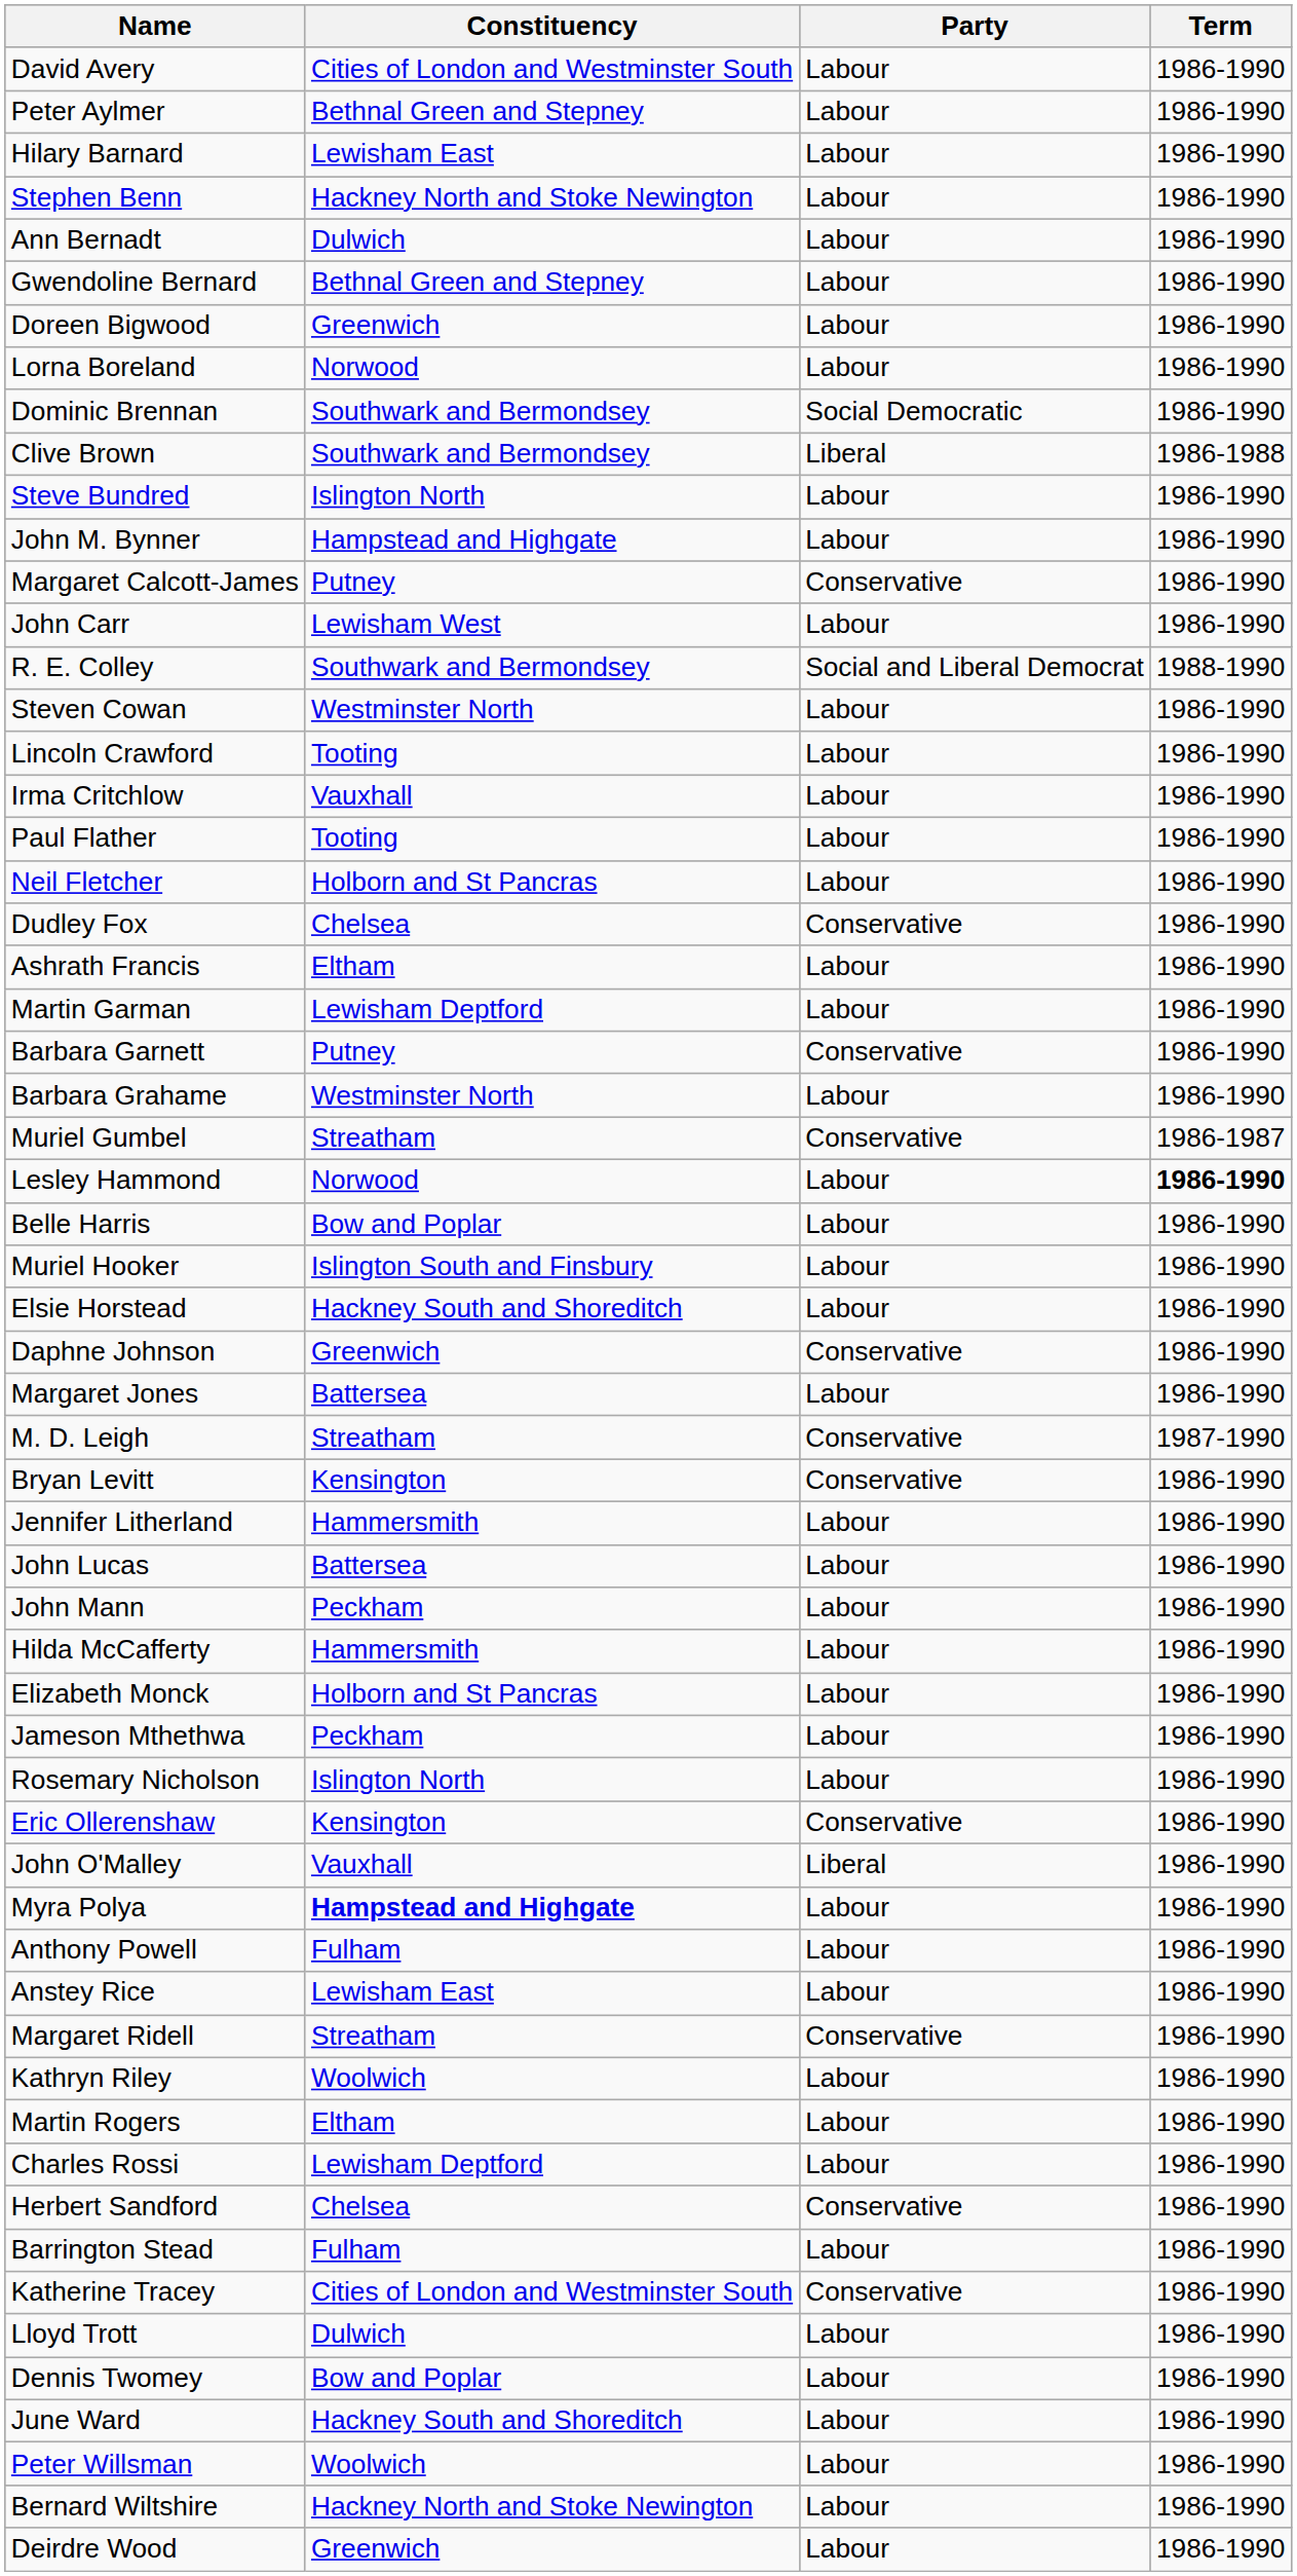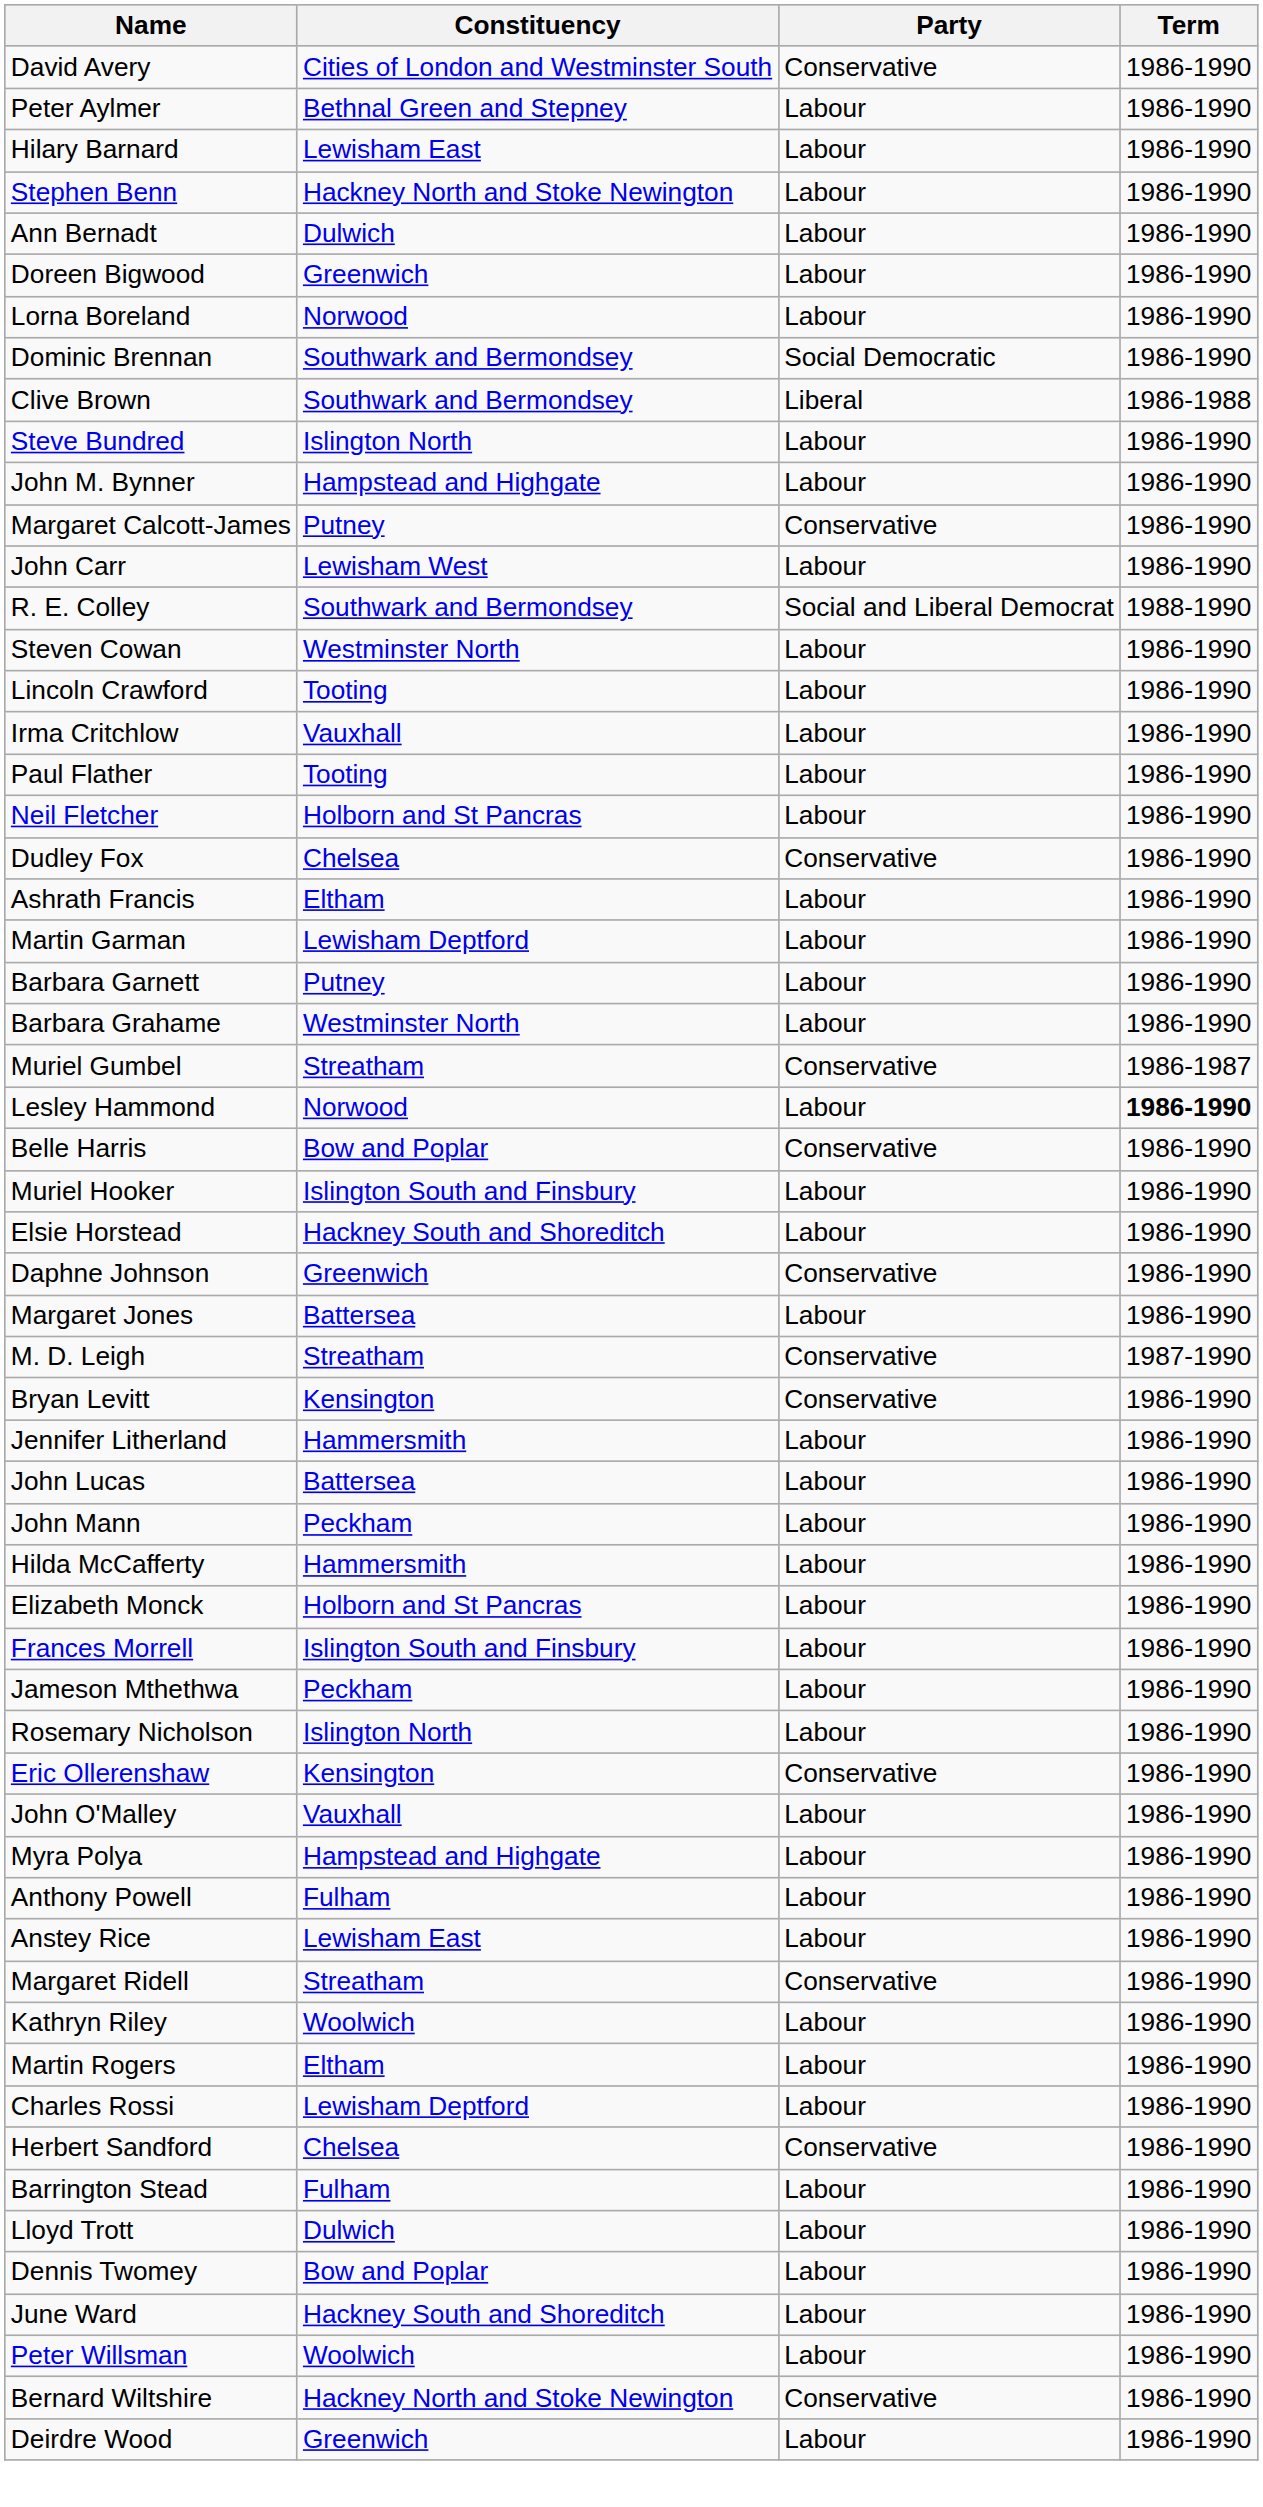 <table class="wikitable sortable">
 <tr>
 <th>Name</th>
 <th>Constituency</th>
 <th>Party</th>
 <th>Term</th>
 </tr>
 <tr>
 <td>David Avery</td>
 <td><a href='#'>Cities of London and Westminster South</a></td>
-<td>Labour</td>
+<td>Conservative</td>
 <td>1986-1990</td>
 </tr>
 <tr>
 <td>Peter Aylmer</td>
 <td><a href='#'>Bethnal Green and Stepney</a></td>
 <td>Labour</td>
 <td>1986-1990</td>
 </tr>
 <tr>
 <td>Hilary Barnard</td>
 <td><a href='#'>Lewisham East</a></td>
 <td>Labour</td>
 <td>1986-1990</td>
 </tr>
 <tr>
 <td><a href='#'>Stephen Benn</a></td>
 <td><a href='#'>Hackney North and Stoke Newington</a></td>
 <td>Labour</td>
 <td>1986-1990</td>
 </tr>
 <tr>
 <td>Ann Bernadt</td>
 <td><a href='#'>Dulwich</a></td>
-<td>Labour</td>
-<td>1986-1990</td>
-</tr>
-<tr>
-<td>Gwendoline Bernard</td>
-<td><a href='#'>Bethnal Green and Stepney</a></td>
 <td>Labour</td>
 <td>1986-1990</td>
 </tr>
 <tr>
 <td>Doreen Bigwood</td>
 <td><a href='#'>Greenwich</a></td>
 <td>Labour</td>
 <td>1986-1990</td>
 </tr>
 <tr>
 <td>Lorna Boreland</td>
 <td><a href='#'>Norwood</a></td>
 <td>Labour</td>
 <td>1986-1990</td>
 </tr>
 <tr>
 <td>Dominic Brennan</td>
 <td><a href='#'>Southwark and Bermondsey</a></td>
 <td>Social Democratic</td>
 <td>1986-1990</td>
 </tr>
 <tr>
 <td>Clive Brown</td>
 <td><a href='#'>Southwark and Bermondsey</a></td>
 <td>Liberal</td>
 <td>1986-1988</td>
 </tr>
 <tr>
 <td><a href='#'>Steve Bundred</a></td>
 <td><a href='#'>Islington North</a></td>
 <td>Labour</td>
 <td>1986-1990</td>
 </tr>
 <tr>
 <td>John M. Bynner</td>
 <td><a href='#'>Hampstead and Highgate</a></td>
 <td>Labour</td>
 <td>1986-1990</td>
 </tr>
 <tr>
 <td>Margaret Calcott-James</td>
 <td><a href='#'>Putney</a></td>
 <td>Conservative</td>
 <td>1986-1990</td>
 </tr>
 <tr>
 <td>John Carr</td>
 <td><a href='#'>Lewisham West</a></td>
 <td>Labour</td>
 <td>1986-1990</td>
 </tr>
 <tr>
 <td>R. E. Colley</td>
 <td><a href='#'>Southwark and Bermondsey</a></td>
 <td>Social and Liberal Democrat</td>
 <td>1988-1990</td>
 </tr>
 <tr>
 <td>Steven Cowan</td>
 <td><a href='#'>Westminster North</a></td>
 <td>Labour</td>
 <td>1986-1990</td>
 </tr>
 <tr>
 <td>Lincoln Crawford</td>
 <td><a href='#'>Tooting</a></td>
 <td>Labour</td>
 <td>1986-1990</td>
 </tr>
 <tr>
 <td>Irma Critchlow</td>
 <td><a href='#'>Vauxhall</a></td>
 <td>Labour</td>
 <td>1986-1990</td>
 </tr>
 <tr>
 <td>Paul Flather</td>
 <td><a href='#'>Tooting</a></td>
 <td>Labour</td>
 <td>1986-1990</td>
 </tr>
 <tr>
 <td><a href='#'>Neil Fletcher</a></td>
 <td><a href='#'>Holborn and St Pancras</a></td>
 <td>Labour</td>
 <td>1986-1990</td>
 </tr>
 <tr>
 <td>Dudley Fox</td>
 <td><a href='#'>Chelsea</a></td>
 <td>Conservative</td>
 <td>1986-1990</td>
 </tr>
 <tr>
 <td>Ashrath Francis</td>
 <td><a href='#'>Eltham</a></td>
 <td>Labour</td>
 <td>1986-1990</td>
 </tr>
 <tr>
 <td>Martin Garman</td>
 <td><a href='#'>Lewisham Deptford</a></td>
 <td>Labour</td>
 <td>1986-1990</td>
 </tr>
 <tr>
 <td>Barbara Garnett</td>
 <td><a href='#'>Putney</a></td>
-<td>Conservative</td>
+<td>Labour</td>
 <td>1986-1990</td>
 </tr>
 <tr>
 <td>Barbara Grahame</td>
 <td><a href='#'>Westminster North</a></td>
 <td>Labour</td>
 <td>1986-1990</td>
 </tr>
 <tr>
 <td>Muriel Gumbel</td>
 <td><a href='#'>Streatham</a></td>
 <td>Conservative</td>
 <td>1986-1987</td>
 </tr>
 <tr>
 <td>Lesley Hammond</td>
 <td><a href='#'>Norwood</a></td>
 <td>Labour</td>
 <td><strong>1986-1990</strong></td>
 </tr>
 <tr>
 <td>Belle Harris</td>
 <td><a href='#'>Bow and Poplar</a></td>
-<td>Labour</td>
+<td>Conservative</td>
 <td>1986-1990</td>
 </tr>
 <tr>
 <td>Muriel Hooker</td>
 <td><a href='#'>Islington South and Finsbury</a></td>
 <td>Labour</td>
 <td>1986-1990</td>
 </tr>
 <tr>
 <td>Elsie Horstead</td>
 <td><a href='#'>Hackney South and Shoreditch</a></td>
 <td>Labour</td>
 <td>1986-1990</td>
 </tr>
 <tr>
 <td>Daphne Johnson</td>
 <td><a href='#'>Greenwich</a></td>
 <td>Conservative</td>
 <td>1986-1990</td>
 </tr>
 <tr>
 <td>Margaret Jones</td>
 <td><a href='#'>Battersea</a></td>
 <td>Labour</td>
 <td>1986-1990</td>
 </tr>
 <tr>
 <td>M. D. Leigh</td>
 <td><a href='#'>Streatham</a></td>
 <td>Conservative</td>
 <td>1987-1990</td>
 </tr>
 <tr>
 <td>Bryan Levitt</td>
 <td><a href='#'>Kensington</a></td>
 <td>Conservative</td>
 <td>1986-1990</td>
 </tr>
 <tr>
 <td>Jennifer Litherland</td>
 <td><a href='#'>Hammersmith</a></td>
 <td>Labour</td>
 <td>1986-1990</td>
 </tr>
 <tr>
 <td>John Lucas</td>
 <td><a href='#'>Battersea</a></td>
 <td>Labour</td>
 <td>1986-1990</td>
 </tr>
 <tr>
 <td>John Mann</td>
 <td><a href='#'>Peckham</a></td>
 <td>Labour</td>
 <td>1986-1990</td>
 </tr>
 <tr>
 <td>Hilda McCafferty</td>
 <td><a href='#'>Hammersmith</a></td>
 <td>Labour</td>
 <td>1986-1990</td>
 </tr>
 <tr>
 <td>Elizabeth Monck</td>
 <td><a href='#'>Holborn and St Pancras</a></td>
 <td>Labour</td>
 <td>1986-1990</td>
 </tr>
 <tr>
+<td><a href='#'>Frances Morrell</a></td>
+<td><a href='#'>Islington South and Finsbury</a></td>
+<td>Labour</td>
+<td>1986-1990</td>
+</tr>
+<tr>
 <td>Jameson Mthethwa</td>
 <td><a href='#'>Peckham</a></td>
 <td>Labour</td>
 <td>1986-1990</td>
 </tr>
 <tr>
 <td>Rosemary Nicholson</td>
 <td><a href='#'>Islington North</a></td>
 <td>Labour</td>
 <td>1986-1990</td>
 </tr>
 <tr>
 <td><a href='#'>Eric Ollerenshaw</a></td>
 <td><a href='#'>Kensington</a></td>
 <td>Conservative</td>
 <td>1986-1990</td>
 </tr>
 <tr>
 <td>John O'Malley</td>
 <td><a href='#'>Vauxhall</a></td>
-<td>Liberal</td>
+<td>Labour</td>
 <td>1986-1990</td>
 </tr>
 <tr>
 <td>Myra Polya</td>
-<td><strong><a href='#'>Hampstead and Highgate</a></strong></td>
+<td><a href='#'>Hampstead and Highgate</a></td>
 <td>Labour</td>
 <td>1986-1990</td>
 </tr>
 <tr>
 <td>Anthony Powell</td>
 <td><a href='#'>Fulham</a></td>
 <td>Labour</td>
 <td>1986-1990</td>
 </tr>
 <tr>
 <td>Anstey Rice</td>
 <td><a href='#'>Lewisham East</a></td>
 <td>Labour</td>
 <td>1986-1990</td>
 </tr>
 <tr>
 <td>Margaret Ridell</td>
 <td><a href='#'>Streatham</a></td>
 <td>Conservative</td>
 <td>1986-1990</td>
 </tr>
 <tr>
 <td>Kathryn Riley</td>
 <td><a href='#'>Woolwich</a></td>
 <td>Labour</td>
 <td>1986-1990</td>
 </tr>
 <tr>
 <td>Martin Rogers</td>
 <td><a href='#'>Eltham</a></td>
 <td>Labour</td>
 <td>1986-1990</td>
 </tr>
 <tr>
 <td>Charles Rossi</td>
 <td><a href='#'>Lewisham Deptford</a></td>
 <td>Labour</td>
 <td>1986-1990</td>
 </tr>
 <tr>
 <td>Herbert Sandford</td>
 <td><a href='#'>Chelsea</a></td>
 <td>Conservative</td>
 <td>1986-1990</td>
 </tr>
 <tr>
 <td>Barrington Stead</td>
 <td><a href='#'>Fulham</a></td>
 <td>Labour</td>
 <td>1986-1990</td>
 </tr>
 <tr>
-<td>Katherine Tracey</td>
-<td><a href='#'>Cities of London and Westminster South</a></td>
-<td>Conservative</td>
-<td>1986-1990</td>
-</tr>
-<tr>
 <td>Lloyd Trott</td>
 <td><a href='#'>Dulwich</a></td>
 <td>Labour</td>
 <td>1986-1990</td>
 </tr>
 <tr>
 <td>Dennis Twomey</td>
 <td><a href='#'>Bow and Poplar</a></td>
 <td>Labour</td>
 <td>1986-1990</td>
 </tr>
 <tr>
 <td>June Ward</td>
 <td><a href='#'>Hackney South and Shoreditch</a></td>
 <td>Labour</td>
 <td>1986-1990</td>
 </tr>
 <tr>
 <td><a href='#'>Peter Willsman</a></td>
 <td><a href='#'>Woolwich</a></td>
 <td>Labour</td>
 <td>1986-1990</td>
 </tr>
 <tr>
 <td>Bernard Wiltshire</td>
 <td><a href='#'>Hackney North and Stoke Newington</a></td>
-<td>Labour</td>
+<td>Conservative</td>
 <td>1986-1990</td>
 </tr>
 <tr>
 <td>Deirdre Wood</td>
 <td><a href='#'>Greenwich</a></td>
 <td>Labour</td>
 <td>1986-1990</td>
 </tr>
 </table>
